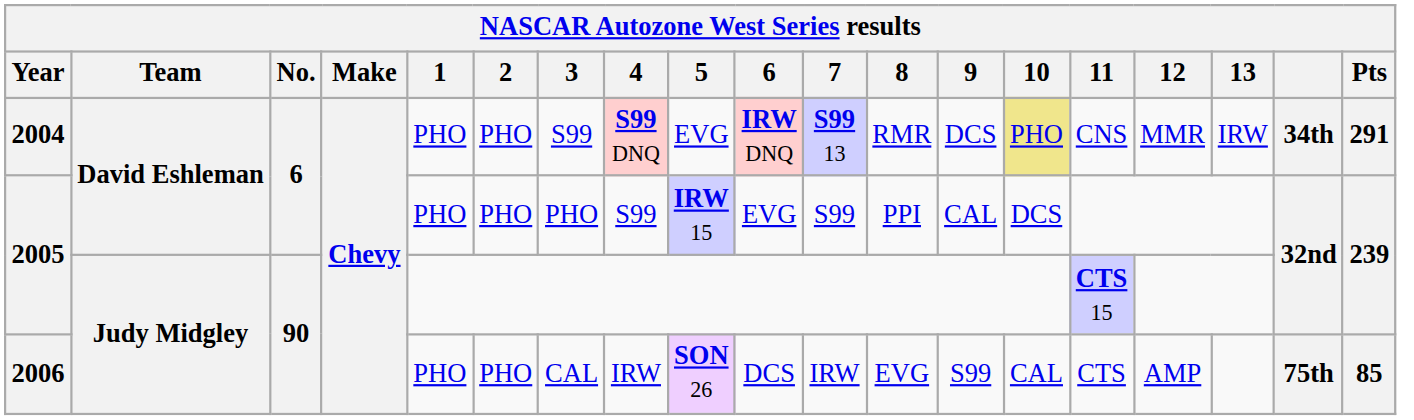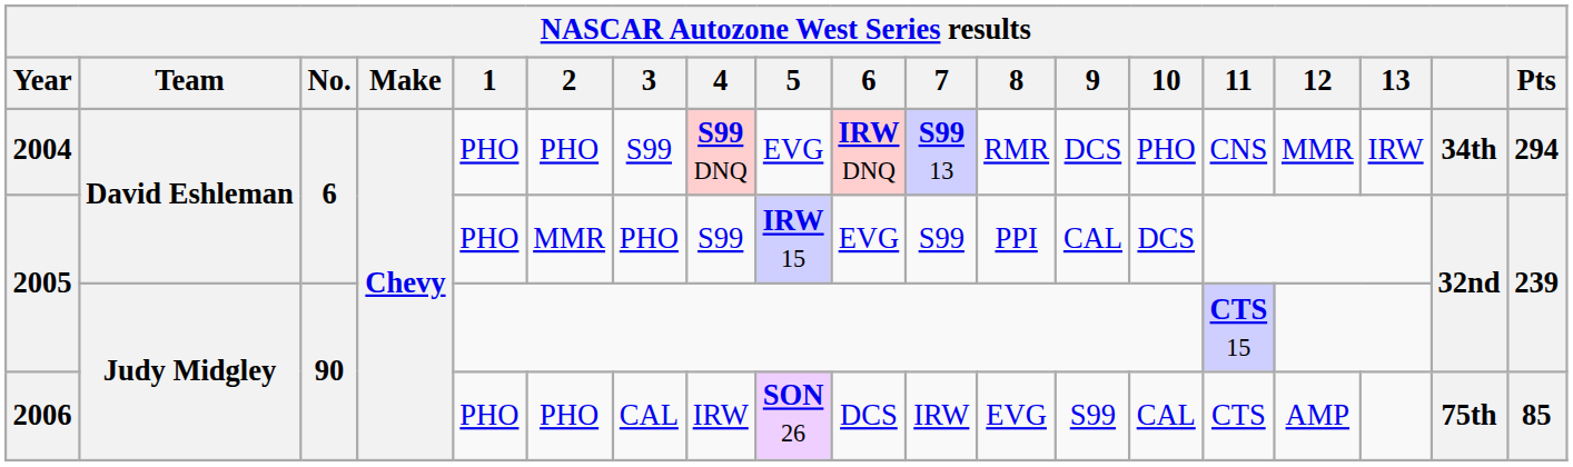 <table class="wikitable" style="text-align:center; font-size:75%">
 <tr>
 <th colspan="23"><a href='#'>NASCAR Autozone West Series</a> results</th>
 </tr>
 <tr>
 <th>Year</th>
 <th>Team</th>
 <th>No.</th>
 <th>Make</th>
 <th>1</th>
 <th>2</th>
 <th>3</th>
 <th>4</th>
 <th>5</th>
 <th>6</th>
 <th>7</th>
 <th>8</th>
 <th>9</th>
 <th>10</th>
 <th>11</th>
 <th>12</th>
 <th>13</th>
 <th></th>
 <th>Pts</th>
 </tr>
 <tr>
 <th>2004</th>
 <th rowspan="2">David Eshleman</th>
 <th rowspan="2">6</th>
 <th rowspan="4"><a href='#'>Chevy</a></th>
 <td><a href='#'>PHO</a></td>
 <td><a href='#'>PHO</a></td>
 <td><a href='#'>S99</a></td>
 <td style="background-color:#FFCFCF"><strong><a href='#'>S99</a></strong><br><small>DNQ</small></td>
 <td><a href='#'>EVG</a></td>
 <td style="background-color:#FFCFCF"><strong><a href='#'>IRW</a></strong><br><small>DNQ</small></td>
 <td style="background-color:#CFCFFF"><strong><a href='#'>S99</a></strong><br><small>13</small></td>
 <td><a href='#'>RMR</a></td>
 <td><a href='#'>DCS</a></td>
-<td style="background: khaki;"><a href='#'>PHO</a></td>
+<td><a href='#'>PHO</a></td>
 <td><a href='#'>CNS</a></td>
 <td><a href='#'>MMR</a></td>
 <td><a href='#'>IRW</a></td>
 <th>34th</th>
-<th>291</th>
+<th>294</th>
 </tr>
 <tr>
 <th rowspan="2">2005</th>
 <td><a href='#'>PHO</a></td>
-<td><a href='#'>PHO</a></td>
+<td><a href='#'>MMR</a></td>
 <td><a href='#'>PHO</a></td>
 <td><a href='#'>S99</a></td>
 <td style="background-color:#CFCFFF"><strong><a href='#'>IRW</a></strong><br><small>15</small></td>
 <td><a href='#'>EVG</a></td>
 <td><a href='#'>S99</a></td>
 <td><a href='#'>PPI</a></td>
 <td><a href='#'>CAL</a></td>
 <td><a href='#'>DCS</a></td>
 <td colspan="3"></td>
 <th rowspan="2">32nd</th>
 <th rowspan="2">239</th>
 </tr>
 <tr>
 <th rowspan="2">Judy Midgley</th>
 <th rowspan="2">90</th>
 <td colspan="10"></td>
 <td style="background-color:#CFCFFF"><strong><a href='#'>CTS</a> </strong><br><small>15</small></td>
 <td colspan="2"></td>
 </tr>
 <tr>
 <th>2006</th>
 <td><a href='#'>PHO</a></td>
 <td><a href='#'>PHO</a></td>
 <td><a href='#'>CAL</a></td>
 <td><a href='#'>IRW</a></td>
 <td style="background-color:#EFCFFF"><strong><a href='#'>SON</a></strong><br><small>26</small></td>
 <td><a href='#'>DCS</a></td>
 <td><a href='#'>IRW</a></td>
 <td><a href='#'>EVG</a></td>
 <td><a href='#'>S99</a></td>
 <td><a href='#'>CAL</a></td>
 <td><a href='#'>CTS</a></td>
 <td><a href='#'>AMP</a></td>
 <td></td>
 <th>75th</th>
 <th>85</th>
 </tr>
 </table>
